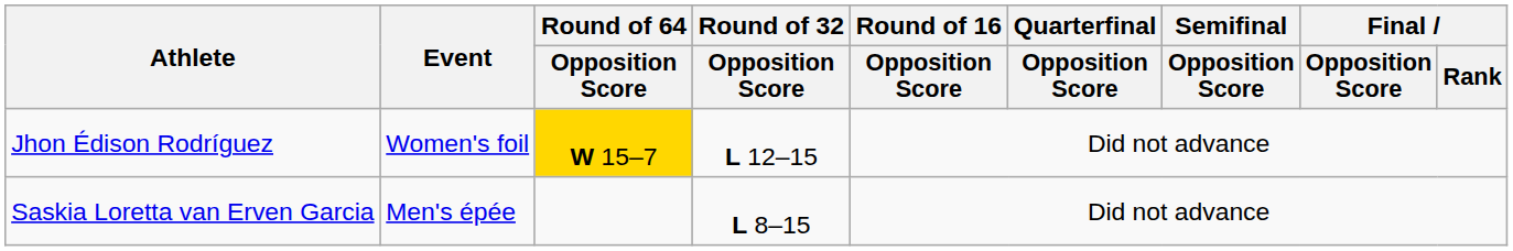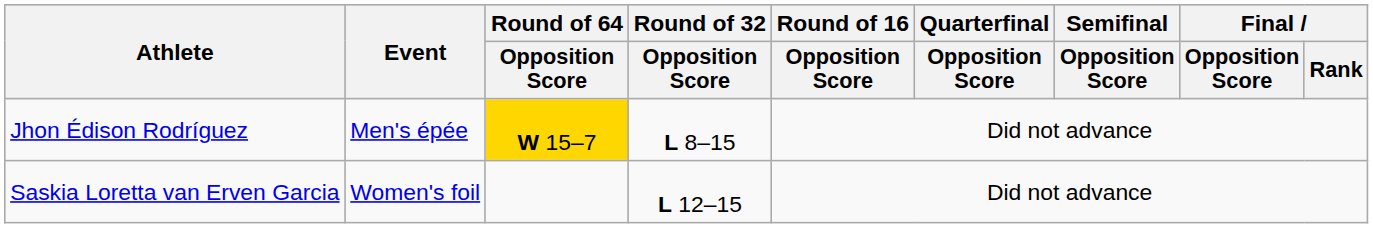 <table class="wikitable" style="font-size:90%">
 <tr>
 <th rowspan=2>Athlete</th>
 <th rowspan=2>Event</th>
 <th>Round of 64</th>
 <th>Round of 32</th>
 <th>Round of 16</th>
 <th>Quarterfinal</th>
 <th>Semifinal</th>
 <th colspan=2>Final / </th>
 </tr>
 <tr style="font-size:95%">
 <th>Opposition<br>Score</th>
 <th>Opposition<br>Score</th>
 <th>Opposition<br>Score</th>
 <th>Opposition<br>Score</th>
 <th>Opposition<br>Score</th>
 <th>Opposition<br>Score</th>
 <th>Rank</th>
 </tr>
 <tr align=center>
 <td align=left><a href='#'>Jhon Édison Rodríguez</a></td>
-<td align=left><a href='#'>Women's foil</a></td>
+<td align=left><a href='#'>Men's épée</a></td>
 <td style="background: gold;"><br><strong>W</strong> 15–7</td>
-<td><br><strong>L</strong> 12–15</td>
+<td><br><strong>L</strong> 8–15</td>
 <td colspan=5>Did not advance</td>
 </tr>
 <tr align=center>
 <td align=left><a href='#'>Saskia Loretta van Erven Garcia</a></td>
-<td align=left><a href='#'>Men's épée</a></td>
+<td align=left><a href='#'>Women's foil</a></td>
 <td></td>
-<td><br><strong>L</strong> 8–15</td>
+<td><br><strong>L</strong> 12–15</td>
 <td colspan=5>Did not advance</td>
 </tr>
 </table>
